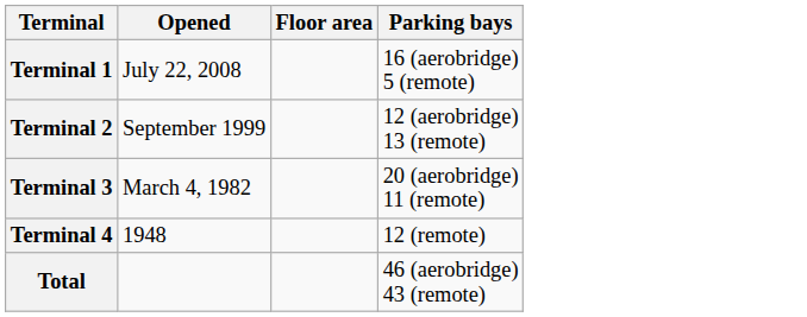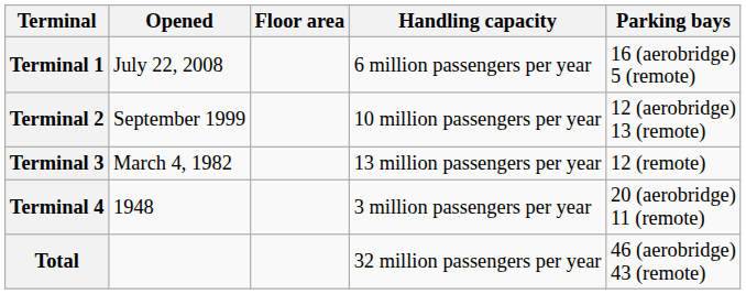 <table class="wikitable">
 <tr>
 <th>Terminal</th>
 <th>Opened</th>
 <th>Floor area</th>
+<th>Handling capacity</th>
 <th>Parking bays</th>
 </tr>
 <tr>
 <th>Terminal 1</th>
 <td>July 22, 2008</td>
 <td></td>
+<td>6 million passengers per year</td>
 <td>16 (aerobridge)<br>5 (remote)</td>
 </tr>
 <tr>
 <th>Terminal 2</th>
 <td>September 1999</td>
 <td></td>
+<td>10 million passengers per year</td>
 <td>12 (aerobridge)<br>13 (remote)</td>
 </tr>
 <tr>
 <th>Terminal 3</th>
 <td>March 4, 1982</td>
 <td></td>
-<td>20 (aerobridge)<br>11 (remote)</td>
+<td>13 million passengers per year</td>
+<td>12 (remote)</td>
 </tr>
 <tr>
 <th>Terminal 4</th>
 <td>1948</td>
 <td></td>
-<td>12 (remote)</td>
+<td>3 million passengers per year</td>
+<td>20 (aerobridge)<br>11 (remote)</td>
 </tr>
 <tr>
 <th>Total</th>
 <td></td>
 <td></td>
+<td>32 million passengers per year</td>
 <td>46 (aerobridge)<br>43 (remote)</td>
 </tr>
 </table>
